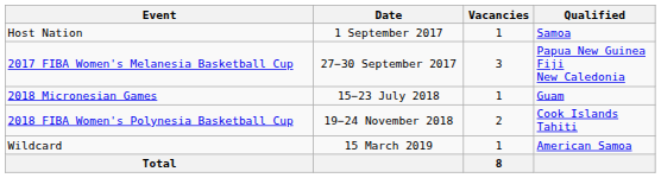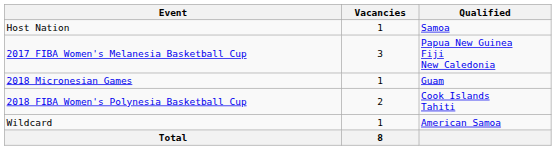 <table class="wikitable" width=750>
 <tr>
 <th>Event</th>
-<th>Date</th>
 <th>Vacancies</th>
 <th>Qualified</th>
 </tr>
 <tr>
 <td>Host Nation</td>
-<td align=center>1 September 2017</td>
 <td align=center>1</td>
 <td> <a href='#'>Samoa</a></td>
 </tr>
 <tr>
 <td><a href='#'>2017 FIBA Women's Melanesia Basketball Cup</a></td>
-<td align=center>27−30 September 2017</td>
 <td align=center>3</td>
 <td> <a href='#'>Papua New Guinea</a><br> <a href='#'>Fiji</a><br> <a href='#'>New Caledonia</a></td>
 </tr>
 <tr>
 <td><a href='#'>2018 Micronesian Games</a></td>
-<td align=center>15−23 July 2018</td>
 <td align=center>1</td>
 <td> <a href='#'>Guam</a></td>
 </tr>
 <tr>
 <td><a href='#'>2018 FIBA Women's Polynesia Basketball Cup</a></td>
-<td align=center>19−24 November 2018</td>
 <td align=center>2</td>
 <td> <a href='#'>Cook Islands</a><br> <a href='#'>Tahiti</a></td>
 </tr>
 <tr>
 <td>Wildcard</td>
-<td align=center>15 March 2019</td>
 <td align=center>1</td>
 <td> <a href='#'>American Samoa</a></td>
 </tr>
 <tr>
 <th>Total</th>
-<th></th>
 <th>8</th>
 <th></th>
 </tr>
 </table>
